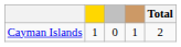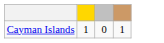 <table class="wikitable">
 <tr>
 <th></th>
 <th style="background-color:gold">        </th>
 <th style="background-color:silver">      </th>
 <th style="background-color:#CC9966">      </th>
-<th>Total</th>
 </tr>
 <tr align="center">
 <td> <a href='#'>Cayman Islands</a></td>
 <td>1</td>
 <td>0</td>
 <td>1</td>
-<td>2</td>
 </tr>
 </table>
